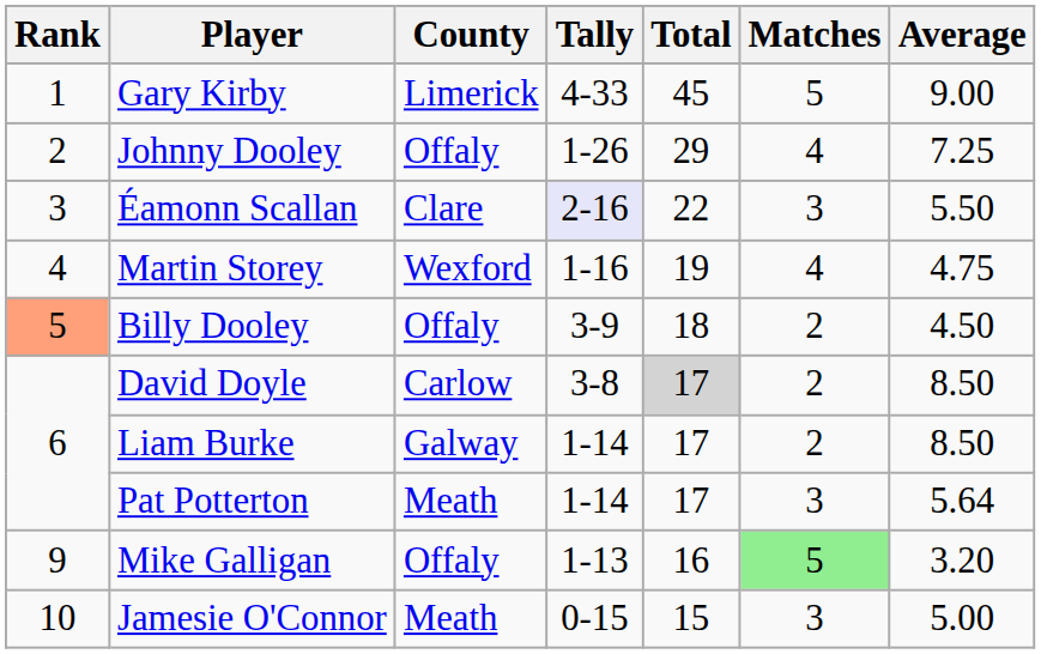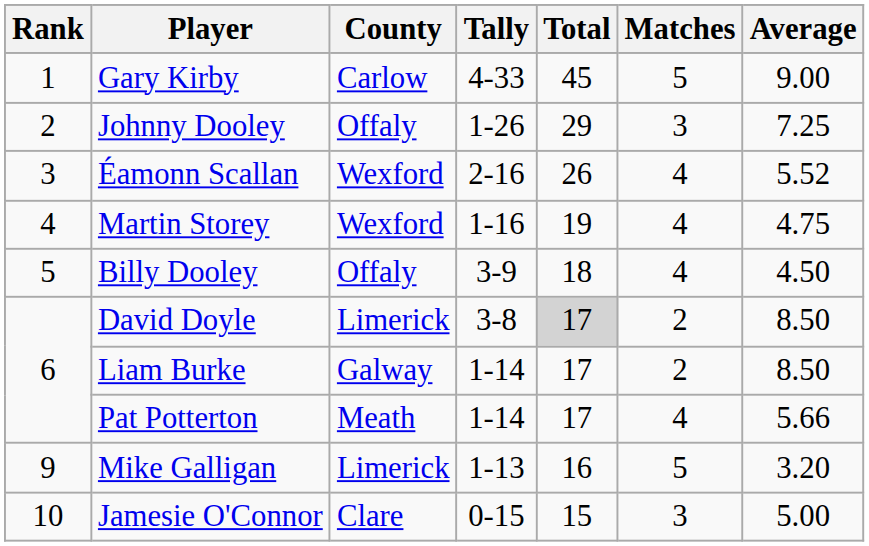 <table class="wikitable">
 <tr>
 <th>Rank</th>
 <th>Player</th>
 <th>County</th>
 <th>Tally</th>
 <th>Total</th>
 <th>Matches</th>
 <th>Average</th>
 </tr>
 <tr>
 <td rowspan=1 align=center>1</td>
 <td><a href='#'>Gary Kirby</a></td>
-<td><a href='#'>Limerick</a></td>
+<td><a href='#'>Carlow</a></td>
 <td align=center>4-33</td>
 <td align=center>45</td>
 <td align=center>5</td>
 <td align=center>9.00</td>
 </tr>
 <tr>
 <td rowspan=1 align=center>2</td>
 <td><a href='#'>Johnny Dooley</a></td>
 <td><a href='#'>Offaly</a></td>
 <td align=center>1-26</td>
 <td align=center>29</td>
-<td align=center>4</td>
+<td align=center>3</td>
 <td align=center>7.25</td>
 </tr>
 <tr>
 <td rowspan=1 align=center>3</td>
 <td><a href='#'>Éamonn Scallan</a></td>
-<td><a href='#'>Clare</a></td>
-<td align=center style="background: lavender;">2-16</td>
-<td align=center>22</td>
-<td align=center>3</td>
-<td align=center>5.50</td>
+<td><a href='#'>Wexford</a></td>
+<td align=center>2-16</td>
+<td align=center>26</td>
+<td align=center>4</td>
+<td align=center>5.52</td>
 </tr>
 <tr>
 <td rowspan=1 align=center>4</td>
 <td><a href='#'>Martin Storey</a></td>
 <td><a href='#'>Wexford</a></td>
 <td align=center>1-16</td>
 <td align=center>19</td>
 <td align=center>4</td>
 <td align=center>4.75</td>
 </tr>
 <tr>
-<td rowspan=1 align=center style="background: lightsalmon;">5</td>
+<td rowspan=1 align=center>5</td>
 <td><a href='#'>Billy Dooley</a></td>
 <td><a href='#'>Offaly</a></td>
 <td align=center>3-9</td>
 <td align=center>18</td>
-<td align=center>2</td>
+<td align=center>4</td>
 <td align=center>4.50</td>
 </tr>
 <tr>
 <td rowspan=3 align=center>6</td>
 <td><a href='#'>David Doyle</a></td>
-<td><a href='#'>Carlow</a></td>
+<td><a href='#'>Limerick</a></td>
 <td align=center>3-8</td>
 <td align=center style="background: lightgrey;">17</td>
 <td align=center>2</td>
 <td align=center>8.50</td>
 </tr>
 <tr>
 <td><a href='#'>Liam Burke</a></td>
 <td><a href='#'>Galway</a></td>
 <td align=center>1-14</td>
 <td align=center>17</td>
 <td align=center>2</td>
 <td align=center>8.50</td>
 </tr>
 <tr>
 <td><a href='#'>Pat Potterton</a></td>
 <td><a href='#'>Meath</a></td>
 <td align=center>1-14</td>
 <td align=center>17</td>
-<td align=center>3</td>
-<td align=center>5.64</td>
+<td align=center>4</td>
+<td align=center>5.66</td>
 </tr>
 <tr>
 <td rowspan=1 align=center>9</td>
 <td><a href='#'>Mike Galligan</a></td>
-<td><a href='#'>Offaly</a></td>
+<td><a href='#'>Limerick</a></td>
 <td align=center>1-13</td>
 <td align=center>16</td>
-<td align=center style="background: lightgreen;">5</td>
+<td align=center>5</td>
 <td align=center>3.20</td>
 </tr>
 <tr>
 <td rowspan=1 align=center>10</td>
 <td><a href='#'>Jamesie O'Connor</a></td>
-<td><a href='#'>Meath</a></td>
+<td><a href='#'>Clare</a></td>
 <td align=center>0-15</td>
 <td align=center>15</td>
 <td align=center>3</td>
 <td align=center>5.00</td>
 </tr>
 </table>
